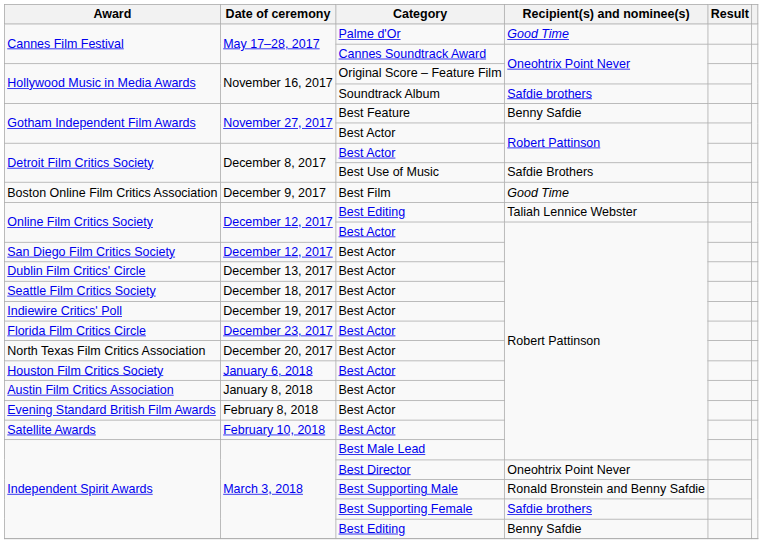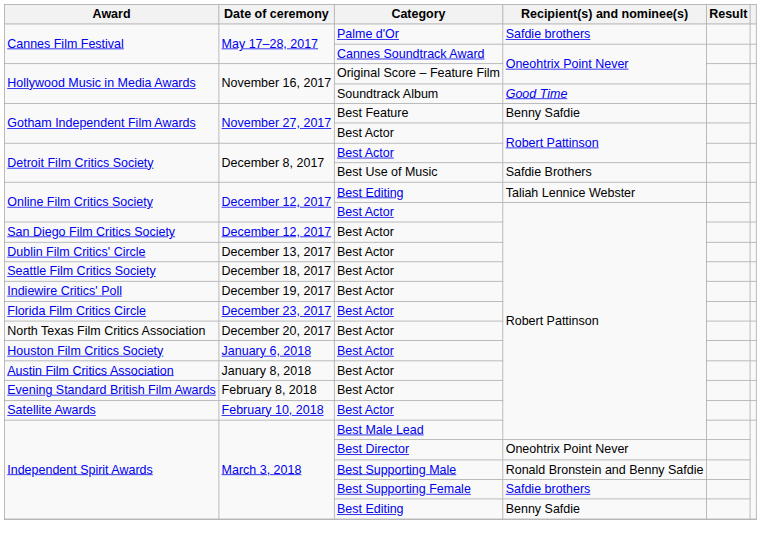 <table class="wikitable sortable">
 <tr style="background:#ccc; text-align:center;">
 <th scope="col">Award</th>
 <th scope="col">Date of ceremony</th>
 <th scope="col">Category</th>
 <th scope="col">Recipient(s) and nominee(s)</th>
 <th scope="col">Result</th>
 <th scope="col" class="unsortable"></th>
 </tr>
 <tr>
 <td rowspan="2"><a href='#'>Cannes Film Festival</a></td>
 <td rowspan="2"><a href='#'>May 17–28, 2017</a></td>
 <td><a href='#'>Palme d'Or</a></td>
-<td><em><a href='#'>Good Time</a></em></td>
+<td><a href='#'>Safdie brothers</a></td>
 <td></td>
 <td style="text-align:center;"></td>
 </tr>
 <tr>
 <td><a href='#'>Cannes Soundtrack Award</a></td>
 <td rowspan="2"><a href='#'>Oneohtrix Point Never</a></td>
 <td></td>
 <td style="text-align:center;"></td>
 </tr>
 <tr>
 <td rowspan="2"><a href='#'>Hollywood Music in Media Awards</a></td>
 <td rowspan="2">November 16, 2017</td>
 <td>Original Score – Feature Film</td>
 <td></td>
 <td rowspan="2" style="text-align:center;"></td>
 </tr>
 <tr>
 <td>Soundtrack Album</td>
-<td><a href='#'>Safdie brothers</a></td>
+<td><em><a href='#'>Good Time</a></em></td>
 <td></td>
 </tr>
 <tr>
 <td rowspan=2><a href='#'>Gotham Independent Film Awards</a></td>
 <td rowspan=2><a href='#'>November 27, 2017</a></td>
 <td>Best Feature</td>
 <td>Benny Safdie</td>
 <td></td>
 <td rowspan="2" style="text-align:center;"></td>
 </tr>
 <tr>
 <td>Best Actor</td>
 <td rowspan=2><a href='#'>Robert Pattinson</a></td>
 <td></td>
 </tr>
 <tr>
 <td rowspan=2><a href='#'>Detroit Film Critics Society</a></td>
 <td rowspan=2>December 8, 2017</td>
 <td><a href='#'>Best Actor</a></td>
 <td></td>
 <td rowspan="2" style="text-align:center;"></td>
 </tr>
 <tr>
 <td>Best Use of Music</td>
 <td>Safdie Brothers</td>
-<td></td>
-</tr>
-<tr>
-<td>Boston Online Film Critics Association</td>
-<td>December 9, 2017</td>
-<td>Best Film</td>
-<td><em>Good Time</em></td>
-<td></td>
 <td></td>
 </tr>
 <tr>
 <td rowspan="2"><a href='#'>Online Film Critics Society</a></td>
 <td rowspan="2"><a href='#'>December 12, 2017</a></td>
 <td><a href='#'>Best Editing</a></td>
 <td>Taliah Lennice Webster</td>
 <td></td>
 <td rowspan=2 style="text-align:center;"></td>
 </tr>
 <tr>
 <td><a href='#'>Best Actor</a></td>
 <td rowspan=12>Robert Pattinson</td>
 <td></td>
 </tr>
 <tr>
 <td><a href='#'>San Diego Film Critics Society</a></td>
 <td><a href='#'>December 12, 2017</a></td>
 <td>Best Actor</td>
 <td></td>
 <td></td>
 </tr>
 <tr>
 <td><a href='#'>Dublin Film Critics' Circle</a></td>
 <td>December 13, 2017</td>
 <td>Best Actor</td>
 <td></td>
 <td></td>
 </tr>
 <tr>
 <td><a href='#'>Seattle Film Critics Society</a></td>
 <td>December 18, 2017</td>
 <td>Best Actor</td>
 <td></td>
 <td></td>
 </tr>
 <tr>
 <td><a href='#'>Indiewire Critics' Poll</a></td>
 <td>December 19, 2017</td>
 <td>Best Actor</td>
 <td></td>
 <td></td>
 </tr>
 <tr>
 <td><a href='#'>Florida Film Critics Circle</a></td>
 <td><a href='#'>December 23, 2017</a></td>
 <td><a href='#'>Best Actor</a></td>
 <td></td>
 <td></td>
 </tr>
 <tr>
 <td>North Texas Film Critics Association</td>
 <td>December 20, 2017</td>
 <td>Best Actor</td>
 <td></td>
 <td></td>
 </tr>
 <tr>
 <td><a href='#'>Houston Film Critics Society</a></td>
 <td><a href='#'>January 6, 2018</a></td>
 <td><a href='#'>Best Actor</a></td>
 <td></td>
 <td></td>
 </tr>
 <tr>
 <td><a href='#'>Austin Film Critics Association</a></td>
 <td>January 8, 2018</td>
 <td>Best Actor</td>
 <td></td>
 <td></td>
 </tr>
 <tr>
 <td><a href='#'>Evening Standard British Film Awards</a></td>
 <td>February 8, 2018</td>
 <td>Best Actor</td>
 <td></td>
 <td></td>
 </tr>
 <tr>
 <td><a href='#'>Satellite Awards</a></td>
 <td><a href='#'>February 10, 2018</a></td>
 <td><a href='#'>Best Actor</a></td>
 <td></td>
 <td></td>
 </tr>
 <tr>
 <td rowspan=5><a href='#'>Independent Spirit Awards</a></td>
 <td rowspan=5><a href='#'>March 3, 2018</a></td>
 <td><a href='#'>Best Male Lead</a></td>
 <td></td>
 <td rowspan=5></td>
 </tr>
 <tr>
 <td><a href='#'>Best Director</a></td>
 <td>Oneohtrix Point Never</td>
 <td></td>
 </tr>
 <tr>
 <td><a href='#'>Best Supporting Male</a></td>
 <td>Ronald Bronstein and Benny Safdie</td>
 <td></td>
 </tr>
 <tr>
 <td><a href='#'>Best Supporting Female</a></td>
 <td><a href='#'>Safdie brothers</a></td>
 <td></td>
 </tr>
 <tr>
 <td><a href='#'>Best Editing</a></td>
 <td>Benny Safdie</td>
 <td></td>
 </tr>
 <tr>
 </tr>
 </table>
